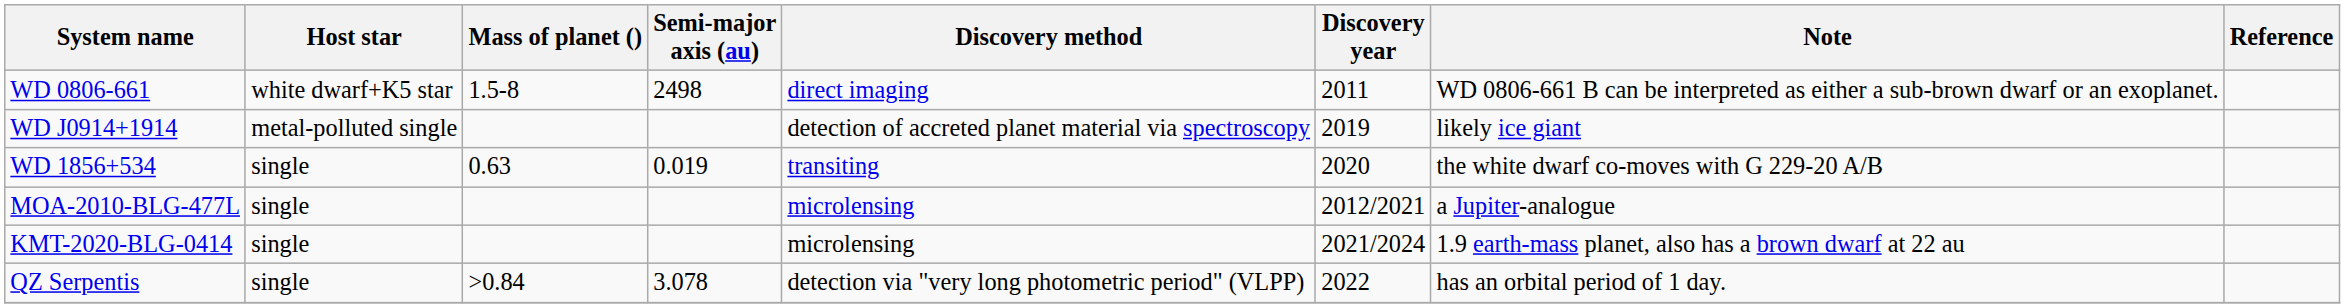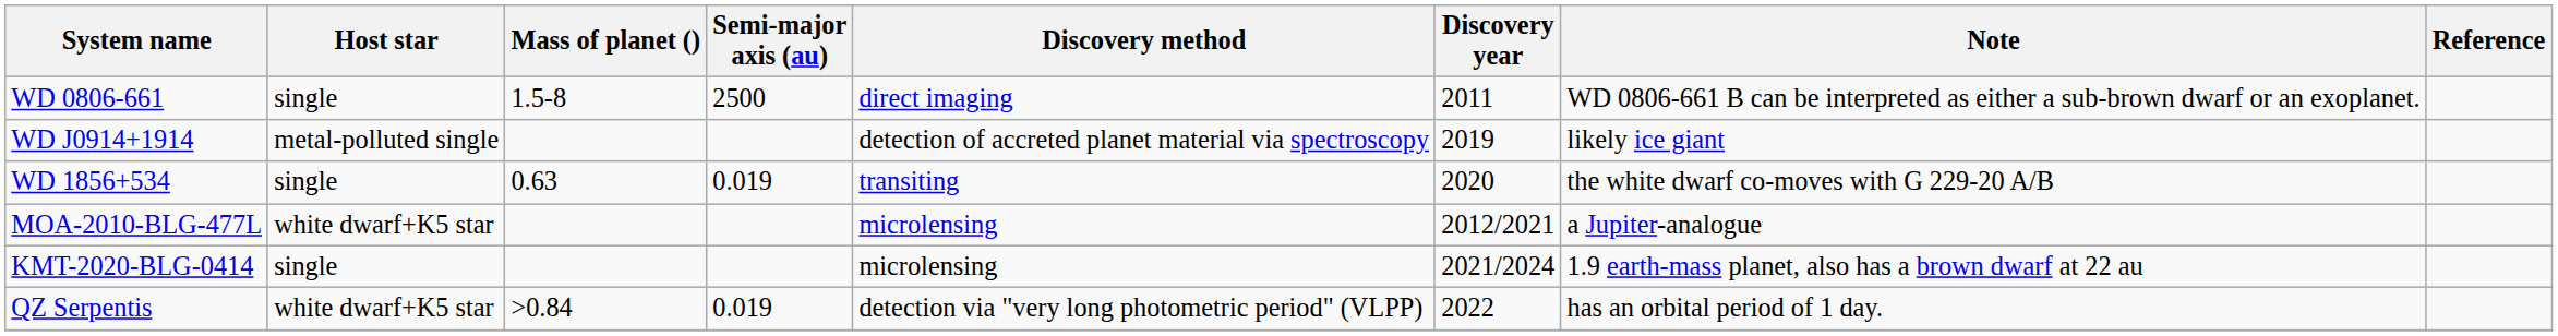 <table class="wikitable">
 <tr>
 <th>System name</th>
 <th>Host star</th>
 <th>Mass of planet ()</th>
 <th>Semi-major<br>axis (<a href='#'>au</a>)</th>
 <th>Discovery method</th>
 <th>Discovery<br>year</th>
 <th>Note</th>
 <th>Reference</th>
 </tr>
 <tr>
 <td><a href='#'>WD 0806-661</a></td>
-<td>white dwarf+K5 star</td>
+<td>single</td>
 <td>1.5-8</td>
-<td>2498</td>
+<td>2500</td>
 <td><a href='#'>direct imaging</a></td>
 <td>2011</td>
 <td>WD 0806-661 B can be interpreted as either a sub-brown dwarf or an exoplanet.</td>
 <td></td>
 </tr>
 <tr>
 <td><a href='#'>WD J0914+1914</a></td>
 <td>metal-polluted single</td>
 <td></td>
 <td></td>
 <td>detection of accreted planet material via <a href='#'>spectroscopy</a></td>
 <td>2019</td>
 <td>likely <a href='#'>ice giant</a></td>
 <td></td>
 </tr>
 <tr>
 <td><a href='#'>WD 1856+534</a></td>
 <td>single</td>
 <td>0.63</td>
 <td>0.019</td>
 <td><a href='#'>transiting</a></td>
 <td>2020</td>
 <td>the white dwarf co-moves with G 229-20 A/B</td>
 <td></td>
 </tr>
 <tr>
 <td><a href='#'>MOA-2010-BLG-477L</a></td>
-<td>single</td>
+<td>white dwarf+K5 star</td>
 <td></td>
 <td></td>
 <td><a href='#'>microlensing</a></td>
 <td>2012/2021</td>
 <td>a <a href='#'>Jupiter</a>-analogue</td>
 <td></td>
 </tr>
 <tr>
 <td><a href='#'>KMT-2020-BLG-0414</a></td>
 <td>single</td>
 <td></td>
 <td></td>
 <td>microlensing</td>
 <td>2021/2024</td>
 <td>1.9 <a href='#'>earth-mass</a> planet, also has a <a href='#'>brown dwarf</a> at 22 au</td>
 <td></td>
 </tr>
 <tr>
 <td><a href='#'>QZ Serpentis</a></td>
-<td>single</td>
+<td>white dwarf+K5 star</td>
 <td>>0.84</td>
-<td>3.078</td>
+<td>0.019</td>
 <td>detection via "very long photometric period" (VLPP)</td>
 <td>2022</td>
 <td>has an orbital period of 1 day.</td>
 <td></td>
 </tr>
 <tr>
 </tr>
 </table>
